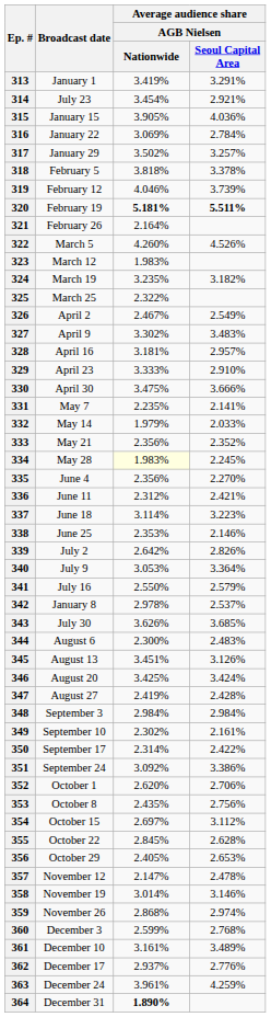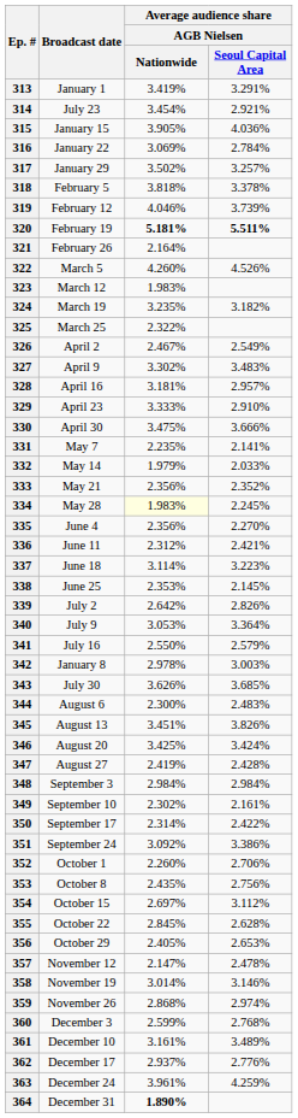 <table class="wikitable" style="text-align:center">
 <tr>
 <th rowspan="3">Ep. #</th>
 <th rowspan="3">Broadcast date</th>
 <th colspan="3">Average audience share</th>
 </tr>
 <tr>
 <th colspan="2">AGB Nielsen</th>
 </tr>
 <tr>
 <th width=100>Nationwide</th>
 <th width=100><a href='#'>Seoul Capital Area</a></th>
 </tr>
 <tr>
 <th>313</th>
 <td>January 1</td>
 <td>3.419%</td>
 <td>3.291%</td>
 </tr>
 <tr>
 <th>314</th>
 <td>July 23</td>
 <td>3.454%</td>
 <td>2.921%</td>
 </tr>
 <tr>
 <th>315</th>
 <td>January 15</td>
 <td>3.905%</td>
 <td>4.036%</td>
 </tr>
 <tr>
 <th>316</th>
 <td>January 22</td>
 <td>3.069%</td>
 <td>2.784%</td>
 </tr>
 <tr>
 <th>317</th>
 <td>January 29</td>
 <td>3.502%</td>
 <td>3.257%</td>
 </tr>
 <tr>
 <th>318</th>
 <td>February 5</td>
 <td>3.818%</td>
 <td>3.378%</td>
 </tr>
 <tr>
 <th>319</th>
 <td>February 12</td>
 <td>4.046%</td>
 <td>3.739%</td>
 </tr>
 <tr>
 <th>320</th>
 <td>February 19</td>
 <td><span><strong>5.181%</strong></span></td>
 <td><span><strong>5.511%</strong></span></td>
 </tr>
 <tr>
 <th>321</th>
 <td>February 26</td>
 <td>2.164%</td>
 <td></td>
 </tr>
 <tr>
 <th>322</th>
 <td>March 5</td>
 <td>4.260%</td>
 <td>4.526%</td>
 </tr>
 <tr>
 <th>323</th>
 <td>March 12</td>
 <td>1.983%</td>
 <td></td>
 </tr>
 <tr>
 <th>324</th>
 <td>March 19</td>
 <td>3.235%</td>
 <td>3.182%</td>
 </tr>
 <tr>
 <th>325</th>
 <td>March 25</td>
 <td>2.322%</td>
 <td></td>
 </tr>
 <tr>
 <th>326</th>
 <td>April 2</td>
 <td>2.467%</td>
 <td>2.549%</td>
 </tr>
 <tr>
 <th>327</th>
 <td>April 9</td>
 <td>3.302%</td>
 <td>3.483%</td>
 </tr>
 <tr>
 <th>328</th>
 <td>April 16</td>
 <td>3.181%</td>
 <td>2.957%</td>
 </tr>
 <tr>
 <th>329</th>
 <td>April 23</td>
 <td>3.333%</td>
 <td>2.910%</td>
 </tr>
 <tr>
 <th>330</th>
 <td>April 30</td>
 <td>3.475%</td>
 <td>3.666%</td>
 </tr>
 <tr>
 <th>331</th>
 <td>May 7</td>
 <td>2.235%</td>
 <td>2.141%</td>
 </tr>
 <tr>
 <th>332</th>
 <td>May 14</td>
 <td>1.979%</td>
 <td>2.033%</td>
 </tr>
 <tr>
 <th>333</th>
 <td>May 21</td>
 <td>2.356%</td>
 <td>2.352%</td>
 </tr>
 <tr>
 <th>334</th>
 <td>May 28</td>
 <td style="background: lightyellow;">1.983%</td>
 <td>2.245%</td>
 </tr>
 <tr>
 <th>335</th>
 <td>June 4</td>
 <td>2.356%</td>
 <td>2.270%</td>
 </tr>
 <tr>
 <th>336</th>
 <td>June 11</td>
 <td>2.312%</td>
 <td>2.421%</td>
 </tr>
 <tr>
 <th>337</th>
 <td>June 18</td>
 <td>3.114%</td>
 <td>3.223%</td>
 </tr>
 <tr>
 <th>338</th>
 <td>June 25</td>
 <td>2.353%</td>
-<td>2.146%</td>
+<td>2.145%</td>
 </tr>
 <tr>
 <th>339</th>
 <td>July 2</td>
 <td>2.642%</td>
 <td>2.826%</td>
 </tr>
 <tr>
 <th>340</th>
 <td>July 9</td>
 <td>3.053%</td>
 <td>3.364%</td>
 </tr>
 <tr>
 <th>341</th>
 <td>July 16</td>
 <td>2.550%</td>
 <td>2.579%</td>
 </tr>
 <tr>
 <th>342</th>
 <td>January 8</td>
 <td>2.978%</td>
-<td>2.537%</td>
+<td>3.003%</td>
 </tr>
 <tr>
 <th>343</th>
 <td>July 30</td>
 <td>3.626%</td>
 <td>3.685%</td>
 </tr>
 <tr>
 <th>344</th>
 <td>August 6</td>
 <td>2.300%</td>
 <td>2.483%</td>
 </tr>
 <tr>
 <th>345</th>
 <td>August 13</td>
 <td>3.451%</td>
-<td>3.126%</td>
+<td>3.826%</td>
 </tr>
 <tr>
 <th>346</th>
 <td>August 20</td>
 <td>3.425%</td>
 <td>3.424%</td>
 </tr>
 <tr>
 <th>347</th>
 <td>August 27</td>
 <td>2.419%</td>
 <td>2.428%</td>
 </tr>
 <tr>
 <th>348</th>
 <td>September 3</td>
 <td>2.984%</td>
 <td>2.984%</td>
 </tr>
 <tr>
 <th>349</th>
 <td>September 10</td>
 <td>2.302%</td>
 <td>2.161%</td>
 </tr>
 <tr>
 <th>350</th>
 <td>September 17</td>
 <td>2.314%</td>
 <td>2.422%</td>
 </tr>
 <tr>
 <th>351</th>
 <td>September 24</td>
 <td>3.092%</td>
 <td>3.386%</td>
 </tr>
 <tr>
 <th>352</th>
 <td>October 1</td>
-<td>2.620%</td>
+<td>2.260%</td>
 <td>2.706%</td>
 </tr>
 <tr>
 <th>353</th>
 <td>October 8</td>
 <td>2.435%</td>
 <td>2.756%</td>
 </tr>
 <tr>
 <th>354</th>
 <td>October 15</td>
 <td>2.697%</td>
 <td>3.112%</td>
 </tr>
 <tr>
 <th>355</th>
 <td>October 22</td>
 <td>2.845%</td>
 <td>2.628%</td>
 </tr>
 <tr>
 <th>356</th>
 <td>October 29</td>
 <td>2.405%</td>
 <td>2.653%</td>
 </tr>
 <tr>
 <th>357</th>
 <td>November 12</td>
 <td>2.147%</td>
 <td>2.478%</td>
 </tr>
 <tr>
 <th>358</th>
 <td>November 19</td>
 <td>3.014%</td>
 <td>3.146%</td>
 </tr>
 <tr>
 <th>359</th>
 <td>November 26</td>
 <td>2.868%</td>
 <td>2.974%</td>
 </tr>
 <tr>
 <th>360</th>
 <td>December 3</td>
 <td>2.599%</td>
 <td>2.768%</td>
 </tr>
 <tr>
 <th>361</th>
 <td>December 10</td>
 <td>3.161%</td>
 <td>3.489%</td>
 </tr>
 <tr>
 <th>362</th>
 <td>December 17</td>
 <td>2.937%</td>
 <td>2.776%</td>
 </tr>
 <tr>
 <th>363</th>
 <td>December 24</td>
 <td>3.961%</td>
 <td>4.259%</td>
 </tr>
 <tr>
 <th>364</th>
 <td>December 31</td>
 <td><span><strong>1.890%</strong></span></td>
 <td></td>
 </tr>
 </table>
